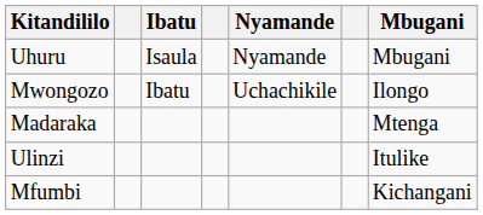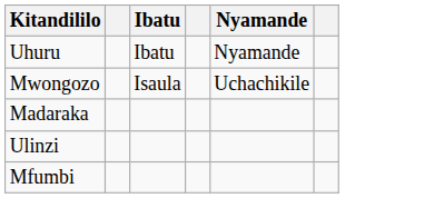 <table class="wikitable" border=3>
 <tr>
 <th>Kitandililo</th>
 <th>   </th>
 <th>Ibatu</th>
 <th>   </th>
 <th>Nyamande</th>
 <th>   </th>
-<th>Mbugani</th>
 </tr>
 <tr>
 <td>Uhuru</td>
 <td>   </td>
-<td>Isaula</td>
+<td>Ibatu</td>
 <td>   </td>
 <td>Nyamande</td>
 <td>   </td>
-<td>Mbugani</td>
 </tr>
 <tr>
 <td>Mwongozo</td>
 <td>   </td>
-<td>Ibatu</td>
+<td>Isaula</td>
 <td>   </td>
 <td>Uchachikile</td>
 <td>   </td>
-<td>Ilongo</td>
 </tr>
 <tr>
 <td>Madaraka</td>
 <td>   </td>
 <td></td>
 <td>   </td>
 <td></td>
 <td>   </td>
-<td>Mtenga</td>
 </tr>
 <tr>
 <td>Ulinzi</td>
 <td>   </td>
 <td></td>
 <td>   </td>
 <td></td>
 <td>   </td>
-<td>Itulike</td>
 </tr>
 <tr>
 <td>Mfumbi</td>
 <td>   </td>
 <td></td>
 <td>   </td>
 <td></td>
 <td>   </td>
-<td>Kichangani</td>
 </tr>
 </table>
